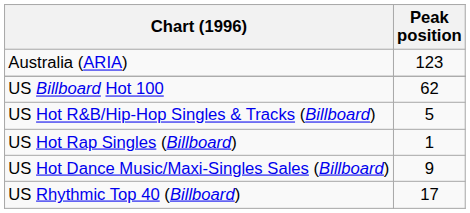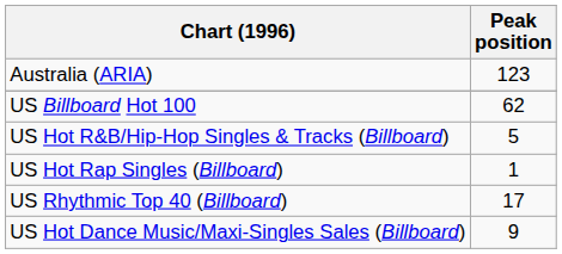 <table class="wikitable">
 <tr>
 <th>Chart (1996)</th>
 <th>Peak<br>position</th>
 </tr>
 <tr>
 <td>Australia  (<a href='#'>ARIA</a>)</td>
 <td align="center">123</td>
 </tr>
 <tr>
 </tr>
 <tr>
 </tr>
 <tr>
 <td>US <em><a href='#'>Billboard</a></em> <a href='#'>Hot 100</a></td>
 <td align="center">62</td>
 </tr>
 <tr>
 <td>US <a href='#'>Hot R&B/Hip-Hop Singles & Tracks</a> (<em><a href='#'>Billboard</a></em>)</td>
 <td align="center">5</td>
 </tr>
 <tr>
 <td>US <a href='#'>Hot Rap Singles</a> (<em><a href='#'>Billboard</a></em>)</td>
 <td align="center">1</td>
 </tr>
 <tr>
+<td>US <a href='#'>Rhythmic Top 40</a> (<em><a href='#'>Billboard</a></em>)</td>
+<td align="center">17</td>
+</tr>
+<tr>
 <td>US <a href='#'>Hot Dance Music/Maxi-Singles Sales</a> (<em><a href='#'>Billboard</a></em>)</td>
 <td align="center">9</td>
 </tr>
-<tr>
-<td>US <a href='#'>Rhythmic Top 40</a> (<em><a href='#'>Billboard</a></em>)</td>
-<td align="center">17</td>
-</tr>
 </table>
